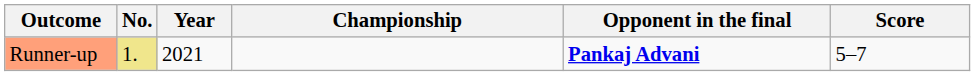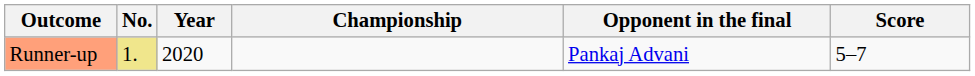 <table class="sortable wikitable">
 <tr>
 <th width="80">Outcome</th>
 <th width="20">No.</th>
 <th width="50">Year</th>
 <th width="250">Championship</th>
 <th width="200">Opponent in the final</th>
 <th width="100">Score</th>
 </tr>
 <tr>
 <td style="background:#ffa07a;">Runner-up</td>
 <td style="background: khaki;">1.</td>
-<td>2021</td>
+<td>2020</td>
 <td></td>
-<td><strong> <a href='#'>Pankaj Advani</a></strong></td>
+<td> <a href='#'>Pankaj Advani</a></td>
 <td>5–7</td>
 </tr>
 </table>
